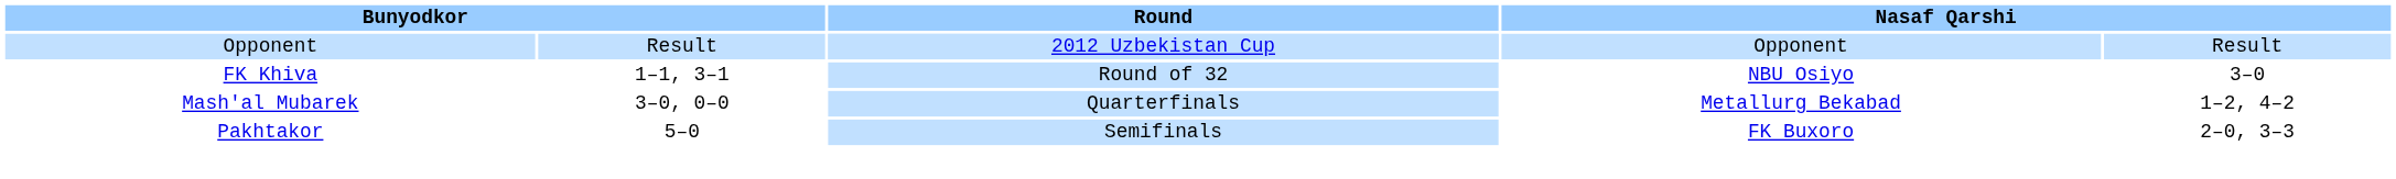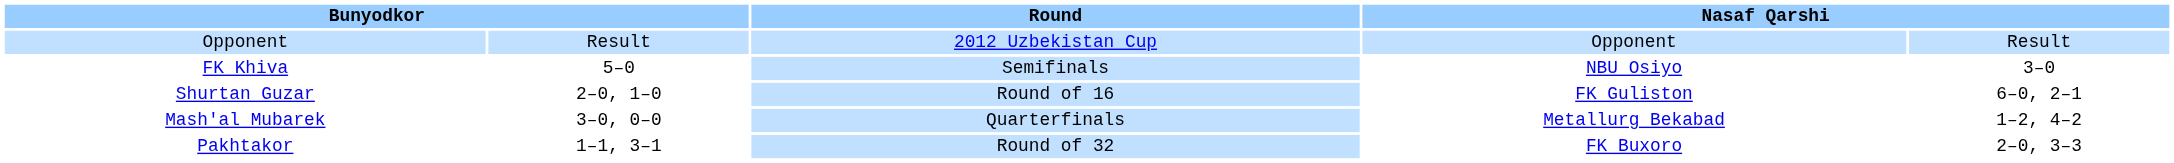 <table width="100%" style="text-align:center">
 <tr valign=top bgcolor=#99ccff>
 <th colspan=2 style="width:1*">Bunyodkor</th>
 <th><strong>Round</strong></th>
 <th colspan=2 style="width:1*">Nasaf Qarshi</th>
 </tr>
 <tr valign=top bgcolor=#c1e0ff>
 <td>Opponent</td>
 <td>Result</td>
 <td bgcolor=#c1e0ff><a href='#'>2012 Uzbekistan Cup</a></td>
 <td>Opponent</td>
 <td>Result</td>
 </tr>
 <tr>
 <td><a href='#'>FK Khiva</a></td>
-<td>1–1, 3–1</td>
-<td bgcolor=#c1e0ff>Round of 32</td>
+<td>5–0</td>
+<td bgcolor=#c1e0ff>Semifinals</td>
 <td><a href='#'>NBU Osiyo</a></td>
 <td>3–0</td>
+</tr>
+<tr>
+<td><a href='#'>Shurtan Guzar</a></td>
+<td>2–0, 1–0</td>
+<td bgcolor=#c1e0ff>Round of 16</td>
+<td><a href='#'>FK Guliston</a></td>
+<td>6–0, 2–1</td>
 </tr>
 <tr>
 <td><a href='#'>Mash'al Mubarek</a></td>
 <td>3–0, 0–0</td>
 <td bgcolor=#c1e0ff>Quarterfinals</td>
 <td><a href='#'>Metallurg Bekabad</a></td>
 <td>1–2, 4–2</td>
 </tr>
 <tr>
 <td><a href='#'>Pakhtakor</a></td>
-<td>5–0</td>
-<td bgcolor=#c1e0ff>Semifinals</td>
+<td>1–1, 3–1</td>
+<td bgcolor=#c1e0ff>Round of 32</td>
 <td><a href='#'>FK Buxoro</a></td>
 <td>2–0, 3–3</td>
 </tr>
 </table>
